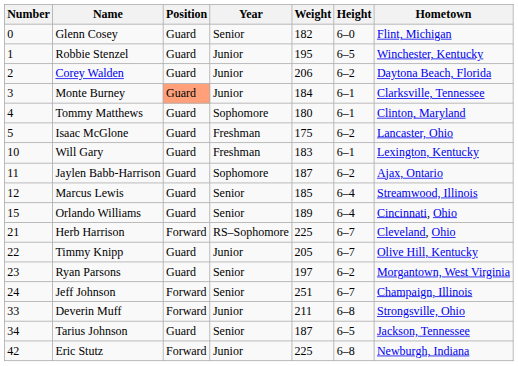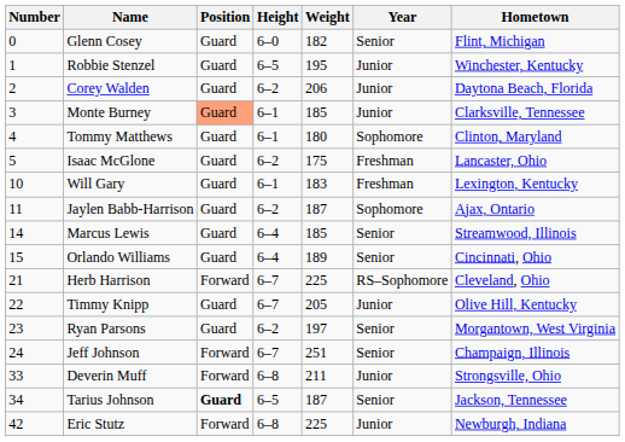 <table class="wikitable sortable" style="font-size: 95%;">
 <tr>
 <th>Number</th>
 <th>Name</th>
 <th>Position</th>
+<th>Height</th>
+<th>Weight</th>
 <th>Year</th>
-<th>Weight</th>
-<th>Height</th>
 <th>Hometown</th>
 </tr>
 <tr>
 <td>0</td>
 <td>Glenn Cosey</td>
 <td>Guard</td>
+<td>6–0</td>
+<td>182</td>
 <td>Senior</td>
-<td>182</td>
-<td>6–0</td>
 <td><a href='#'>Flint, Michigan</a></td>
 </tr>
 <tr>
 <td>1</td>
 <td>Robbie Stenzel</td>
 <td>Guard</td>
+<td>6–5</td>
+<td>195</td>
 <td>Junior</td>
-<td>195</td>
-<td>6–5</td>
 <td><a href='#'>Winchester, Kentucky</a></td>
 </tr>
 <tr>
 <td>2</td>
 <td><a href='#'>Corey Walden</a></td>
 <td>Guard</td>
+<td>6–2</td>
+<td>206</td>
 <td>Junior</td>
-<td>206</td>
-<td>6–2</td>
 <td><a href='#'>Daytona Beach, Florida</a></td>
 </tr>
 <tr>
 <td>3</td>
 <td>Monte Burney</td>
 <td style="background: lightsalmon;">Guard</td>
+<td>6–1</td>
+<td>185</td>
 <td>Junior</td>
-<td>184</td>
-<td>6–1</td>
 <td><a href='#'>Clarksville, Tennessee</a></td>
 </tr>
 <tr>
 <td>4</td>
 <td>Tommy Matthews</td>
 <td>Guard</td>
+<td>6–1</td>
+<td>180</td>
 <td>Sophomore</td>
-<td>180</td>
-<td>6–1</td>
 <td><a href='#'>Clinton, Maryland</a></td>
 </tr>
 <tr>
 <td>5</td>
 <td>Isaac McGlone</td>
 <td>Guard</td>
+<td>6–2</td>
+<td>175</td>
 <td>Freshman</td>
-<td>175</td>
-<td>6–2</td>
 <td><a href='#'>Lancaster, Ohio</a></td>
 </tr>
 <tr>
 <td>10</td>
 <td>Will Gary</td>
 <td>Guard</td>
+<td>6–1</td>
+<td>183</td>
 <td>Freshman</td>
-<td>183</td>
-<td>6–1</td>
 <td><a href='#'>Lexington, Kentucky</a></td>
 </tr>
 <tr>
 <td>11</td>
 <td>Jaylen Babb-Harrison</td>
 <td>Guard</td>
+<td>6–2</td>
+<td>187</td>
 <td>Sophomore</td>
-<td>187</td>
-<td>6–2</td>
 <td><a href='#'>Ajax, Ontario</a></td>
 </tr>
 <tr>
-<td>12</td>
+<td>14</td>
 <td>Marcus Lewis</td>
 <td>Guard</td>
+<td>6–4</td>
+<td>185</td>
 <td>Senior</td>
-<td>185</td>
-<td>6–4</td>
 <td><a href='#'>Streamwood, Illinois</a></td>
 </tr>
 <tr>
 <td>15</td>
 <td>Orlando Williams</td>
 <td>Guard</td>
+<td>6–4</td>
+<td>189</td>
 <td>Senior</td>
-<td>189</td>
-<td>6–4</td>
 <td><a href='#'>Cincinnati</a>, <a href='#'>Ohio</a></td>
 </tr>
 <tr>
 <td>21</td>
 <td>Herb Harrison</td>
 <td>Forward</td>
+<td>6–7</td>
+<td>225</td>
 <td>RS–Sophomore</td>
-<td>225</td>
-<td>6–7</td>
 <td><a href='#'>Cleveland</a>, <a href='#'>Ohio</a></td>
 </tr>
 <tr>
 <td>22</td>
 <td>Timmy Knipp</td>
 <td>Guard</td>
+<td>6–7</td>
+<td>205</td>
 <td>Junior</td>
-<td>205</td>
-<td>6–7</td>
 <td><a href='#'>Olive Hill, Kentucky</a></td>
 </tr>
 <tr>
 <td>23</td>
 <td>Ryan Parsons</td>
 <td>Guard</td>
+<td>6–2</td>
+<td>197</td>
 <td>Senior</td>
-<td>197</td>
-<td>6–2</td>
 <td><a href='#'>Morgantown, West Virginia</a></td>
 </tr>
 <tr>
 <td>24</td>
 <td>Jeff Johnson</td>
 <td>Forward</td>
+<td>6–7</td>
+<td>251</td>
 <td>Senior</td>
-<td>251</td>
-<td>6–7</td>
 <td><a href='#'>Champaign, Illinois</a></td>
 </tr>
 <tr>
 <td>33</td>
 <td>Deverin Muff</td>
 <td>Forward</td>
+<td>6–8</td>
+<td>211</td>
 <td>Junior</td>
-<td>211</td>
-<td>6–8</td>
 <td><a href='#'>Strongsville, Ohio</a></td>
 </tr>
 <tr>
 <td>34</td>
 <td>Tarius Johnson</td>
-<td>Guard</td>
+<td><strong>Guard</strong></td>
+<td>6–5</td>
+<td>187</td>
 <td>Senior</td>
-<td>187</td>
-<td>6–5</td>
 <td><a href='#'>Jackson, Tennessee</a></td>
 </tr>
 <tr>
 <td>42</td>
 <td>Eric Stutz</td>
 <td>Forward</td>
+<td>6–8</td>
+<td>225</td>
 <td>Junior</td>
-<td>225</td>
-<td>6–8</td>
 <td><a href='#'>Newburgh, Indiana</a></td>
 </tr>
 </table>
